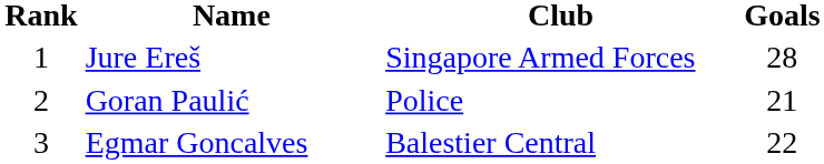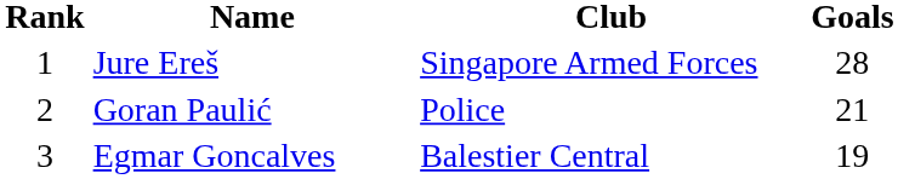 <table>
 <tr>
 <th>Rank</th>
 <th width='150'>Name</th>
 <th width='180'>Club</th>
 <th>Goals</th>
 </tr>
 <tr>
 <td align="center">1</td>
 <td> <a href='#'>Jure Ereš</a></td>
 <td><a href='#'>Singapore Armed Forces</a></td>
 <td align="center">28</td>
 </tr>
 <tr>
 <td align="center">2</td>
 <td> <a href='#'>Goran Paulić</a></td>
 <td><a href='#'>Police</a></td>
 <td align="center">21</td>
 </tr>
 <tr>
 <td align="center">3</td>
 <td> <a href='#'>Egmar Goncalves</a></td>
 <td><a href='#'>Balestier Central</a></td>
-<td align="center">22</td>
+<td align="center">19</td>
 </tr>
 <tr>
 </tr>
 </table>
